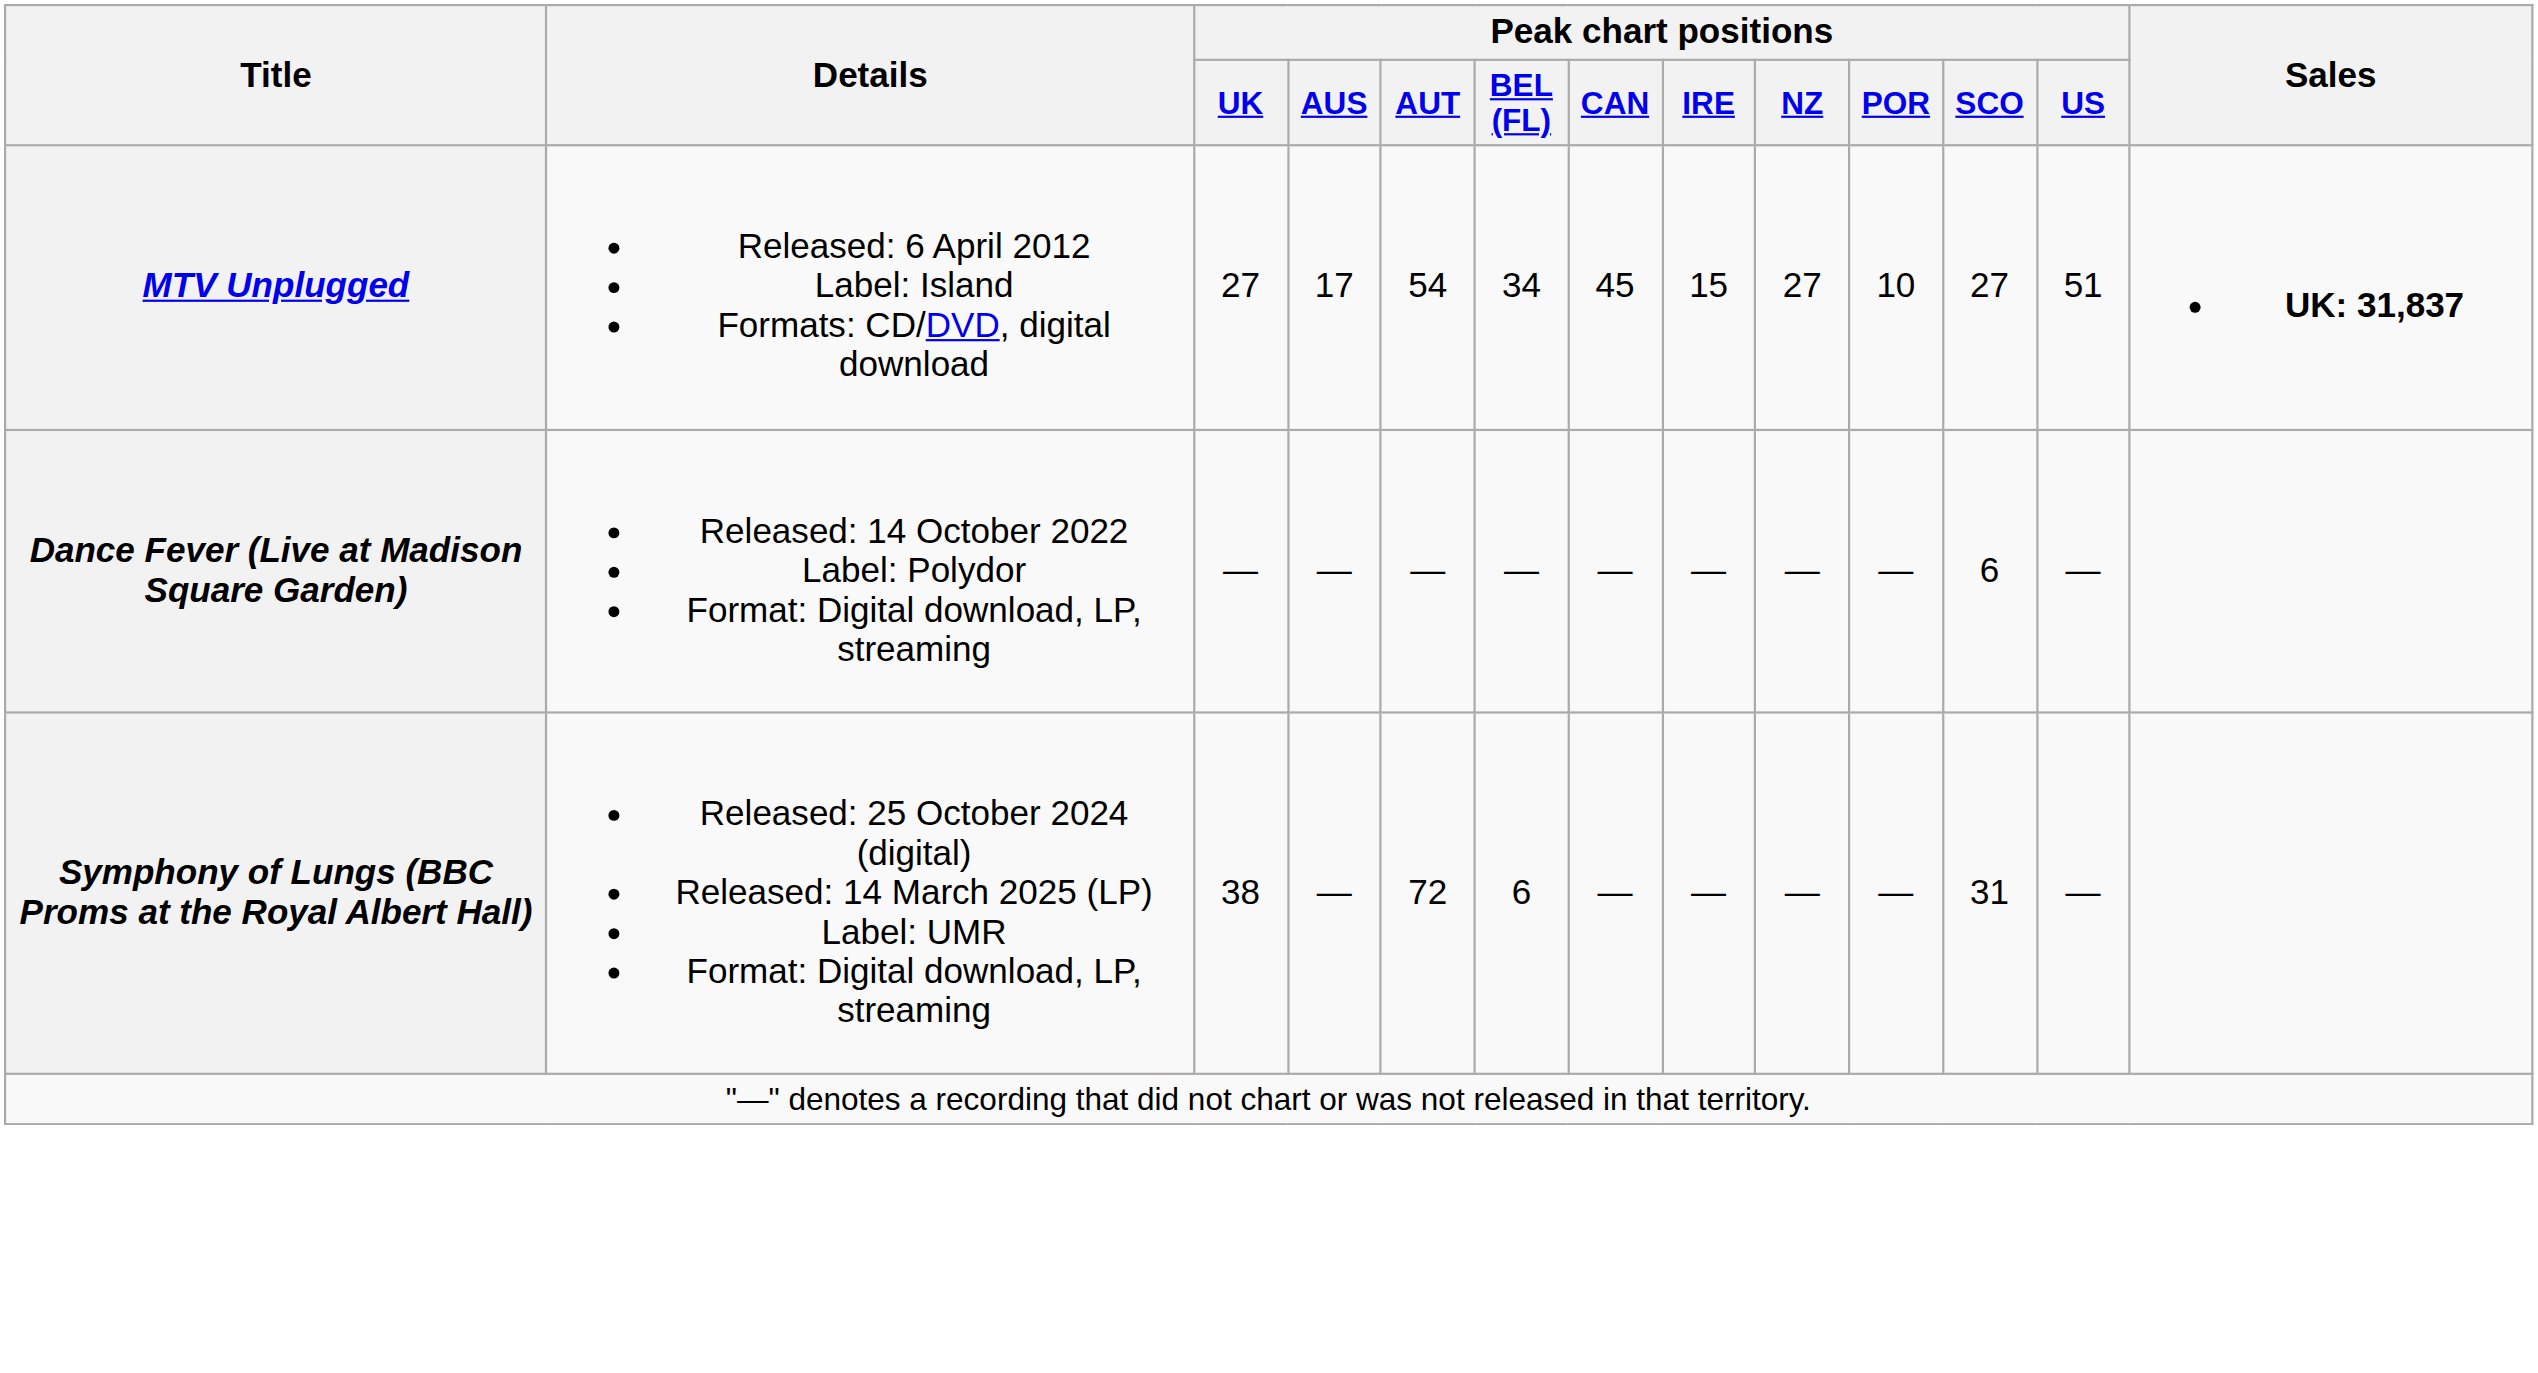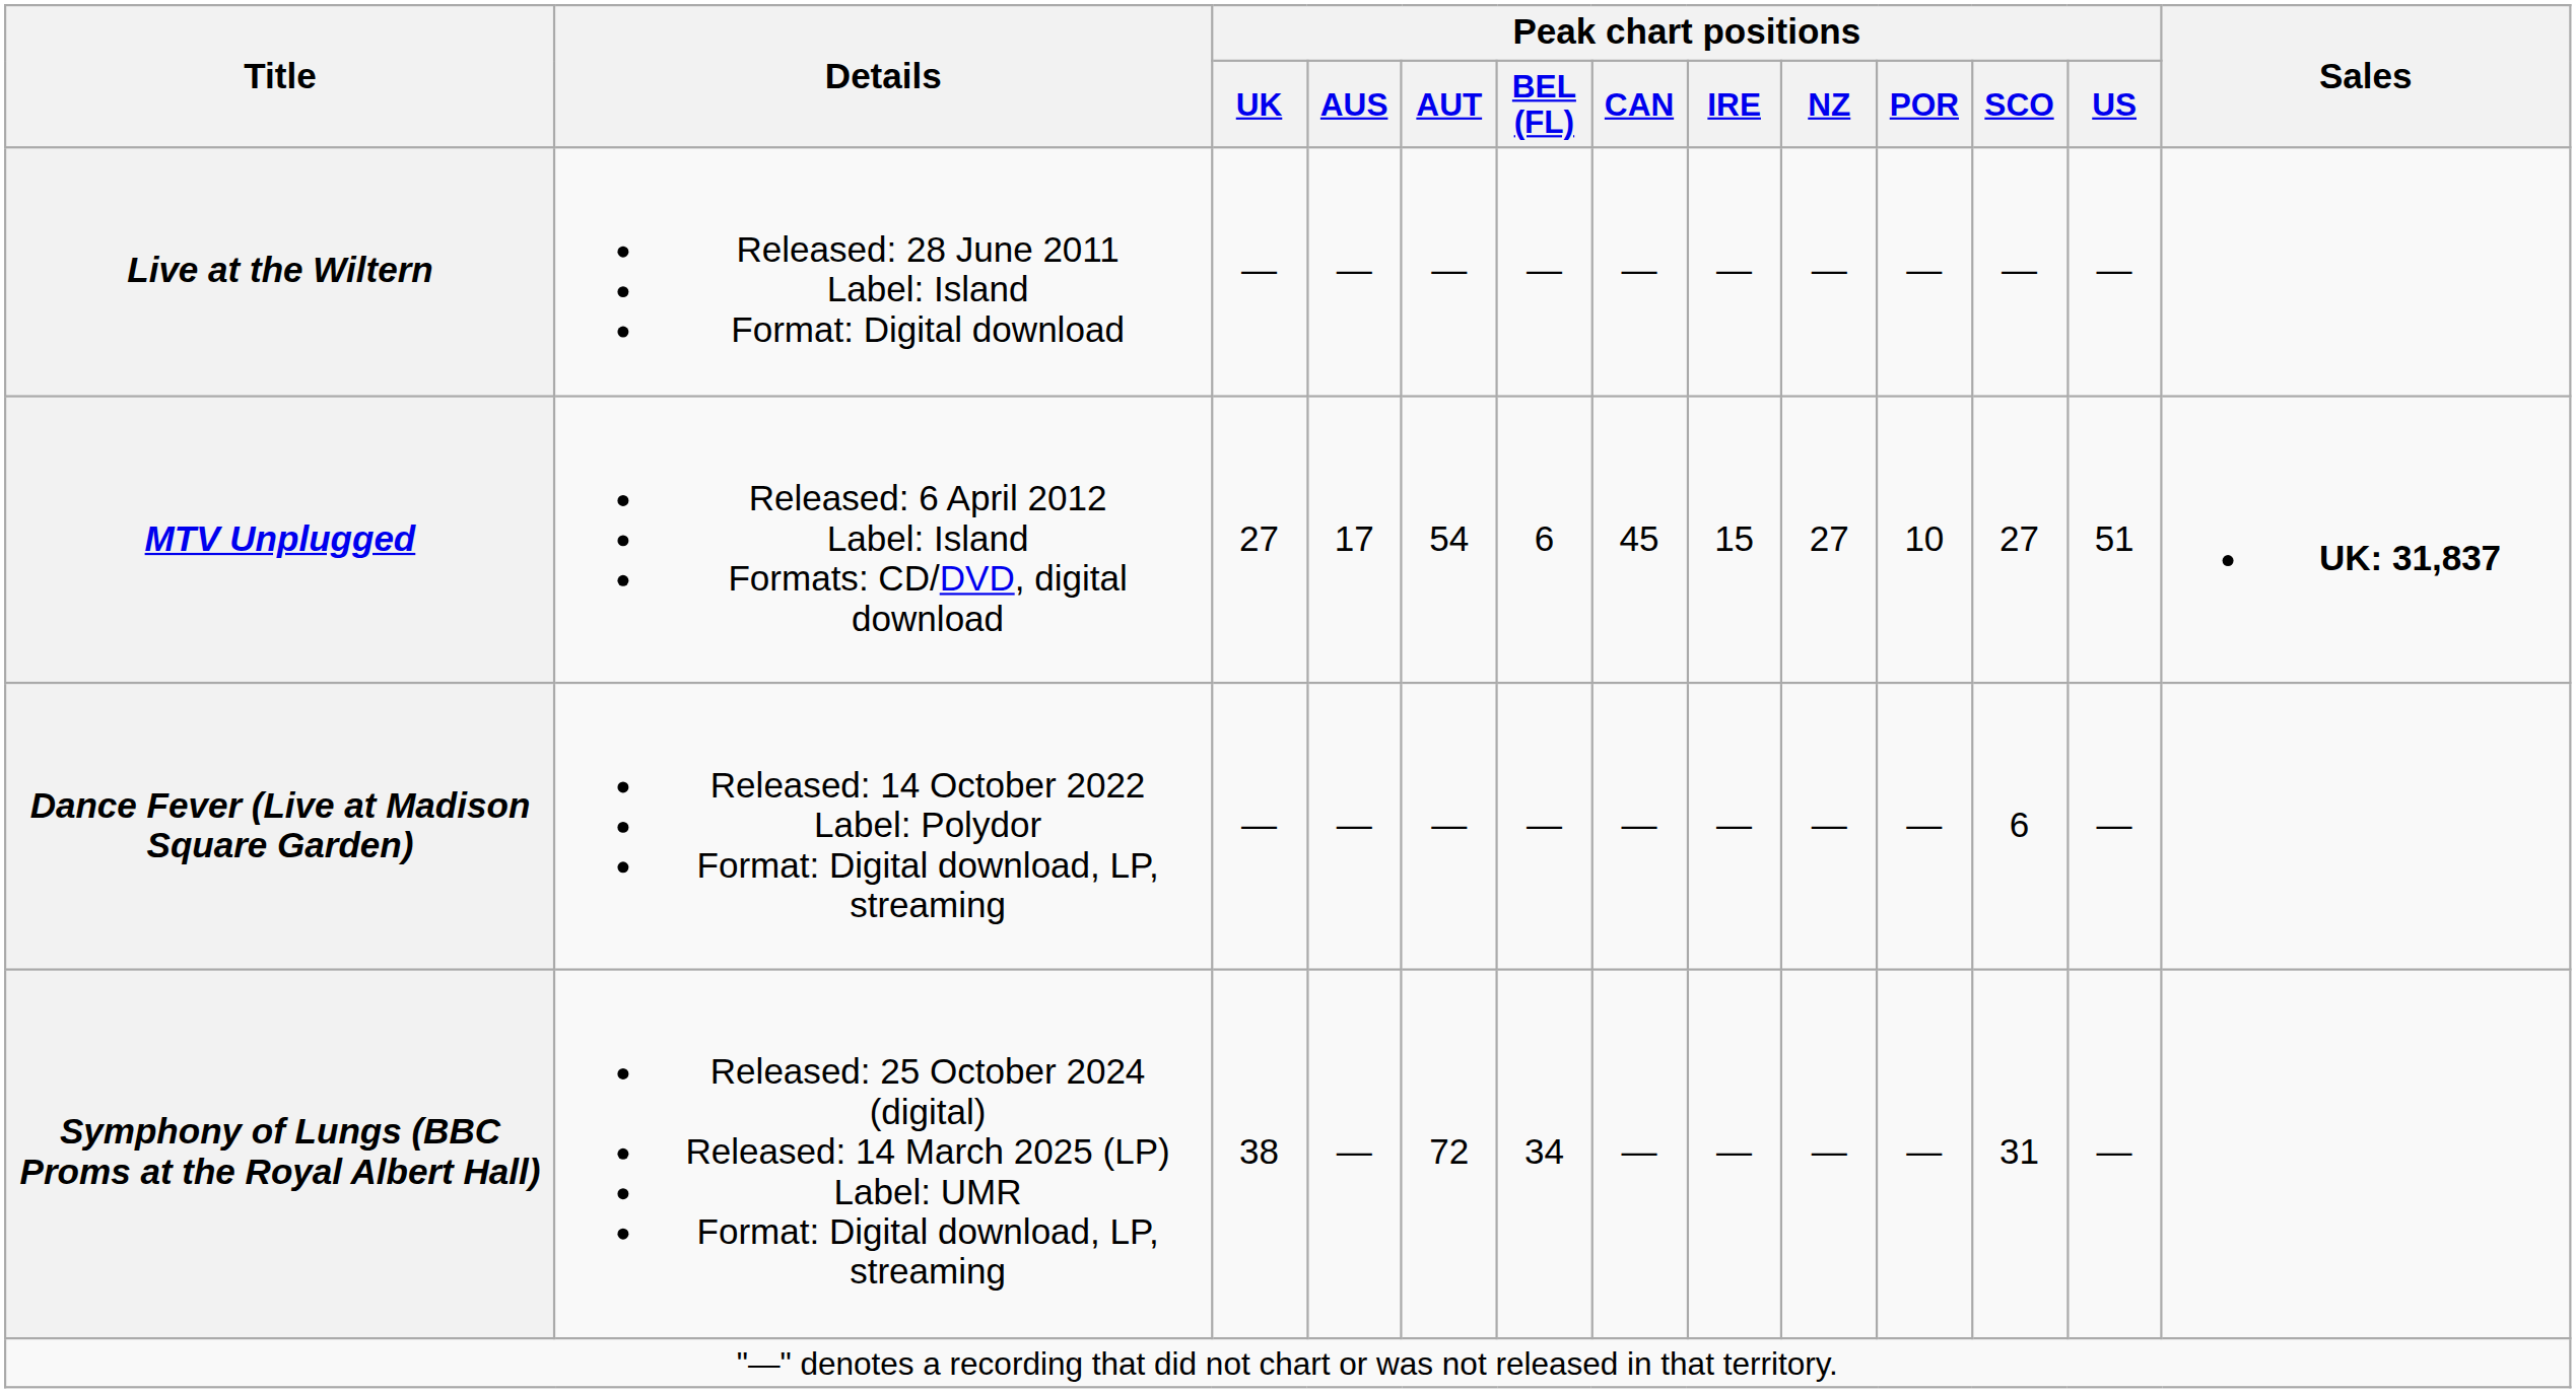 <table class="wikitable plainrowheaders" style="text-align:center;">
 <tr>
 <th scope="col" rowspan="2" style="width:15em;">Title</th>
 <th scope="col" rowspan="2" style="width:18em;">Details</th>
 <th scope="col" colspan="10">Peak chart positions</th>
 <th scope="col" rowspan="2" style="width:11em;">Sales</th>
 </tr>
 <tr>
 <th scope="col" style="width:2.5em;font-size:90%;"><a href='#'>UK</a><br></th>
 <th scope="col" style="width:2.5em;font-size:90%;"><a href='#'>AUS</a><br></th>
 <th scope="col" style="width:2.5em;font-size:90%;"><a href='#'>AUT</a><br></th>
 <th scope="col" style="width:2.5em;font-size:90%;"><a href='#'>BEL<br>(FL)</a><br></th>
 <th scope="col" style="width:2.5em;font-size:90%;"><a href='#'>CAN</a><br></th>
 <th scope="col" style="width:2.5em;font-size:90%;"><a href='#'>IRE</a><br></th>
 <th scope="col" style="width:2.5em;font-size:90%;"><a href='#'>NZ</a><br></th>
 <th scope="col" style="width:2.5em;font-size:90%;"><a href='#'>POR</a><br></th>
 <th scope="col" style="width:2.5em;font-size:90%;"><a href='#'>SCO</a><br></th>
 <th scope="col" style="width:2.5em;font-size:90%;"><a href='#'>US</a><br></th>
 </tr>
 <tr>
+<th scope="row"><em>Live at the Wiltern</em></th>
+<td><br><ul><li>Released: 28 June 2011</li><li>Label: Island</li><li>Format: Digital download</li></ul></td>
+<td>—</td>
+<td>—</td>
+<td>—</td>
+<td>—</td>
+<td>—</td>
+<td>—</td>
+<td>—</td>
+<td>—</td>
+<td>—</td>
+<td>—</td>
+<td></td>
+</tr>
+<tr>
 <th scope="row"><em><a href='#'>MTV Unplugged</a></em></th>
 <td><br><ul><li>Released: 6 April 2012</li><li>Label: Island</li><li>Formats: CD/<a href='#'>DVD</a>, digital download</li></ul></td>
 <td>27</td>
 <td>17</td>
 <td>54<br></td>
-<td>34</td>
+<td>6</td>
 <td>45</td>
 <td>15</td>
 <td>27</td>
 <td>10</td>
 <td>27</td>
 <td>51</td>
 <td><strong><br><ul><li>UK: 31,837</li></ul></strong></td>
 </tr>
 <tr>
 <th scope="row"><em>Dance Fever (Live at Madison Square Garden)</em></th>
 <td><br><ul><li>Released: 14 October 2022</li><li>Label: Polydor</li><li>Format: Digital download, LP, streaming</li></ul></td>
 <td>—</td>
 <td>—</td>
 <td>—</td>
 <td>—</td>
 <td>—</td>
 <td>—</td>
 <td>—</td>
 <td>—</td>
 <td>6</td>
 <td>—</td>
 <td></td>
 </tr>
 <tr>
 <th scope="row"><em>Symphony of Lungs (BBC Proms at the Royal Albert Hall)</em></th>
 <td><br><ul><li>Released: 25 October 2024 (digital)</li><li>Released: 14 March 2025 (LP)</li><li>Label:  UMR</li><li>Format: Digital download, LP, streaming</li></ul></td>
 <td>38</td>
 <td>—</td>
 <td>72</td>
-<td>6</td>
+<td>34</td>
 <td>—</td>
 <td>—</td>
 <td>—</td>
 <td>—</td>
 <td>31</td>
 <td>—</td>
 <td></td>
 </tr>
 <tr>
 <td colspan="13" style="font-size:90%">"—" denotes a recording that did not chart or was not released in that territory.</td>
 </tr>
 </table>
